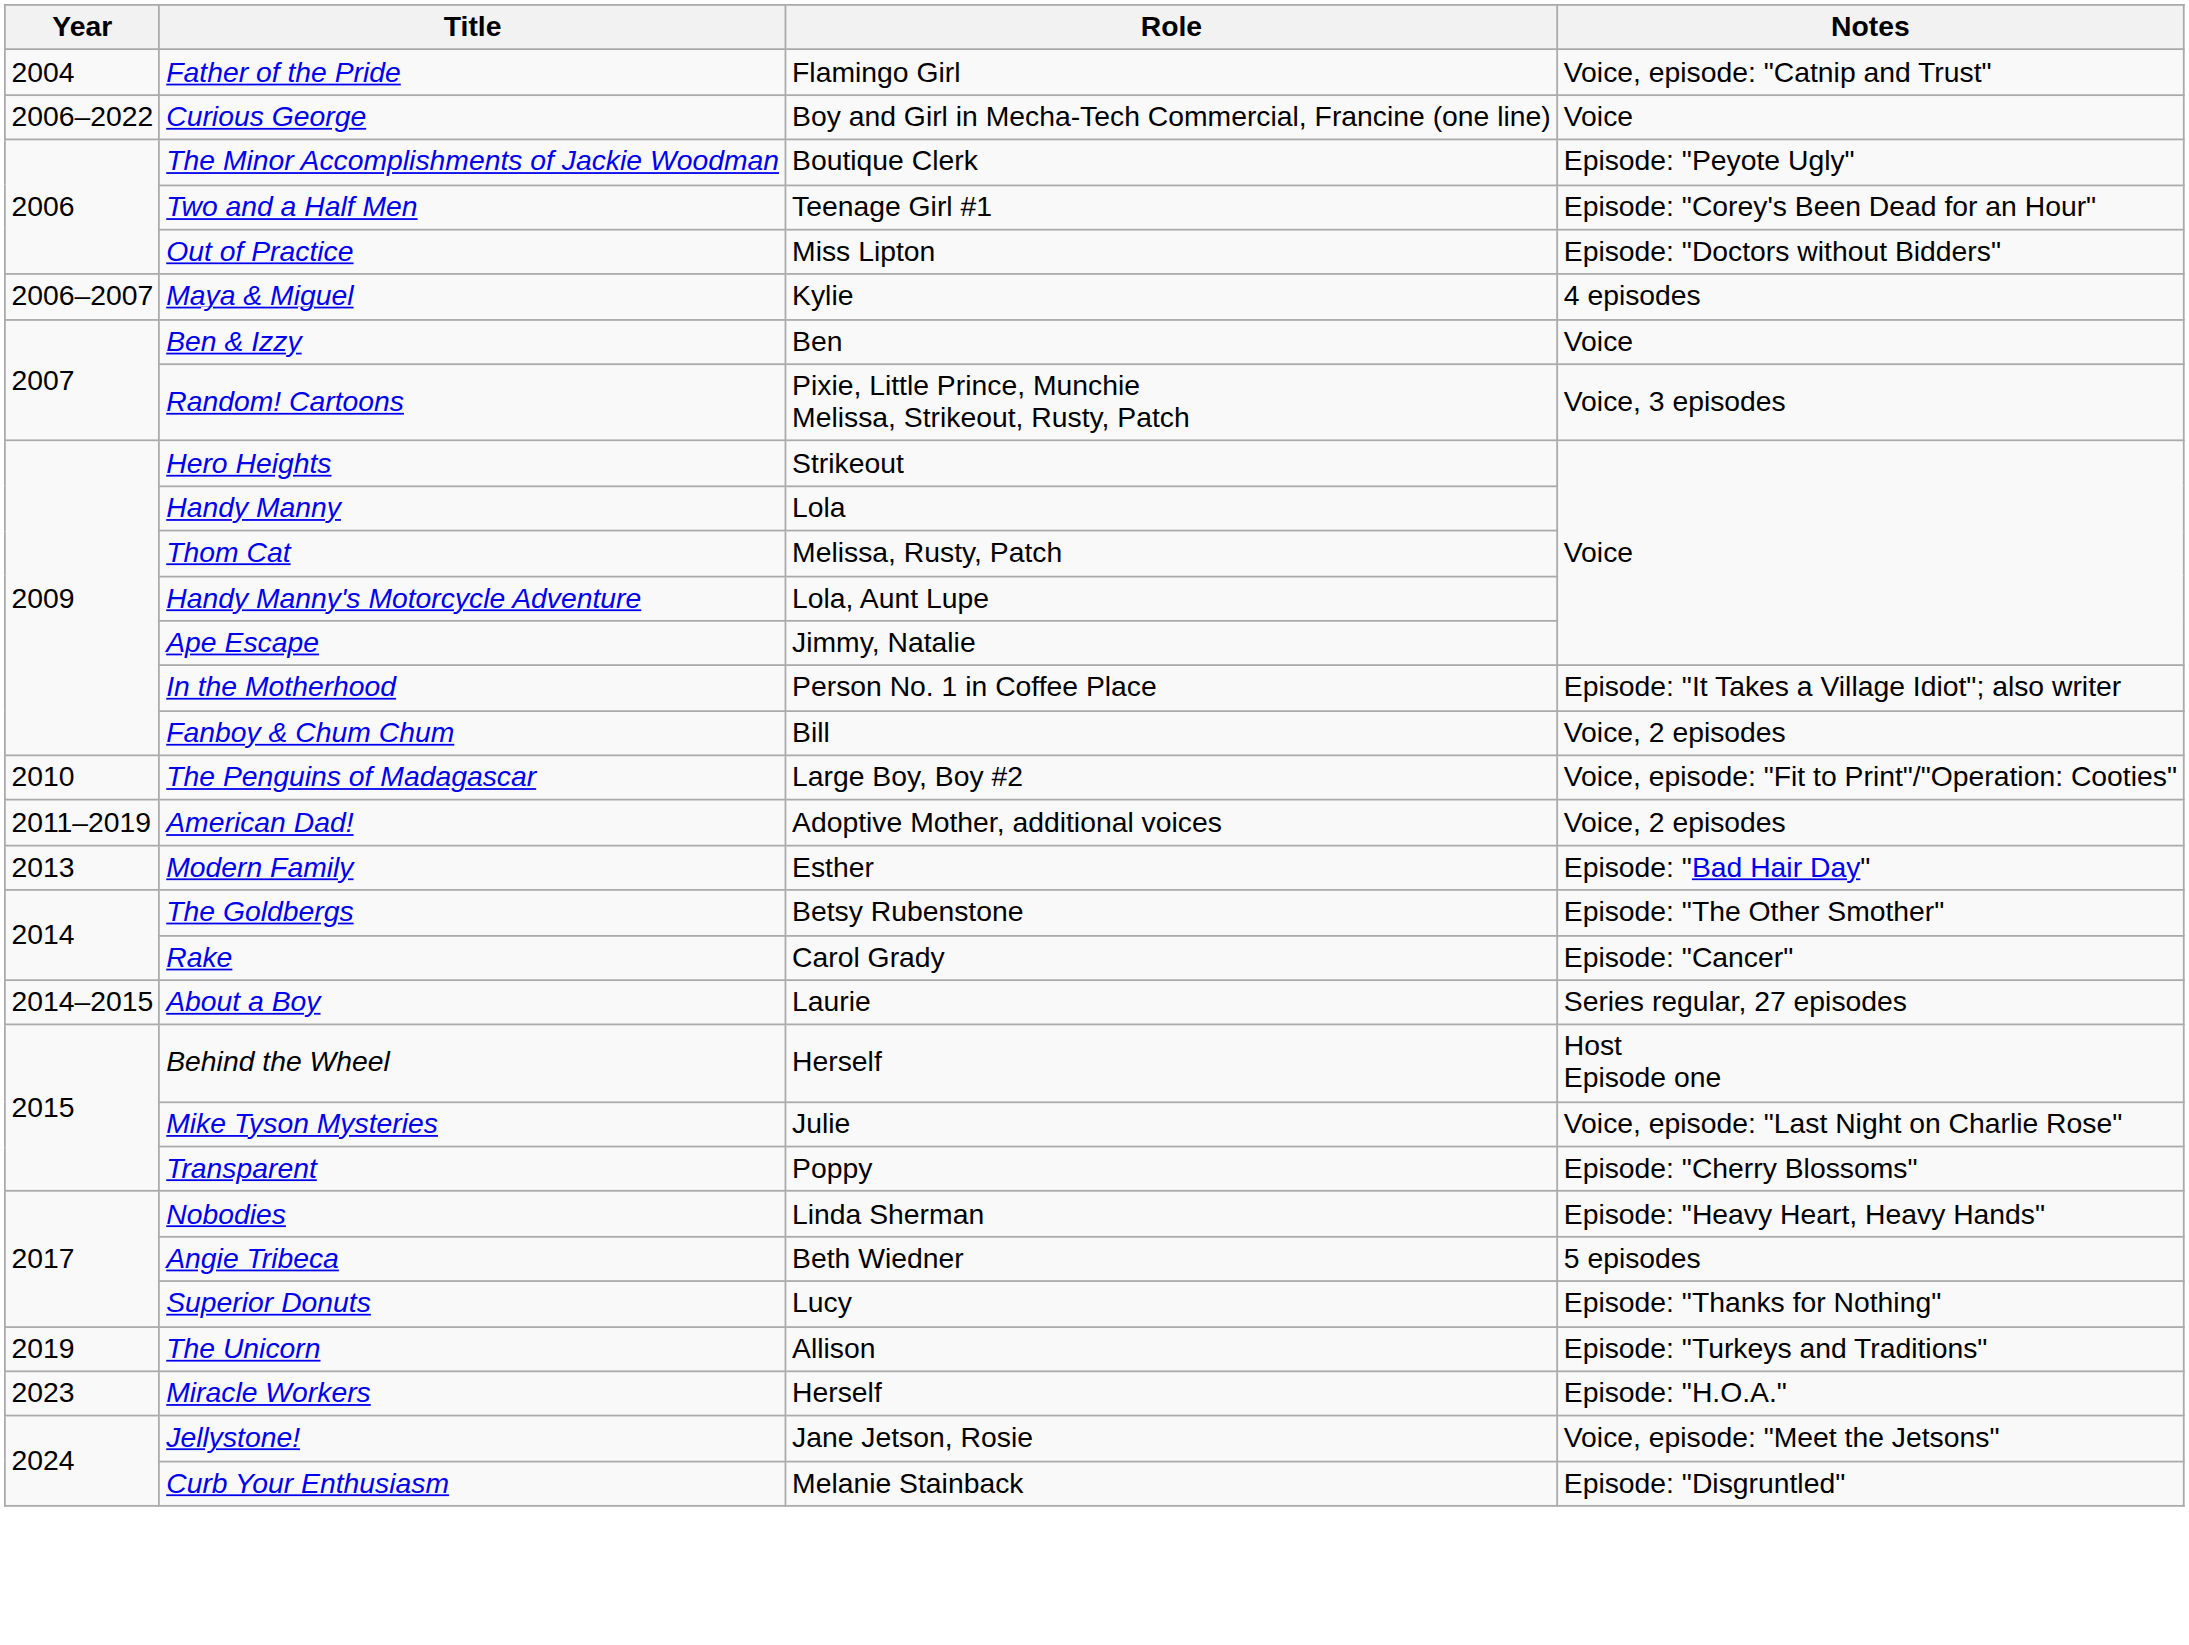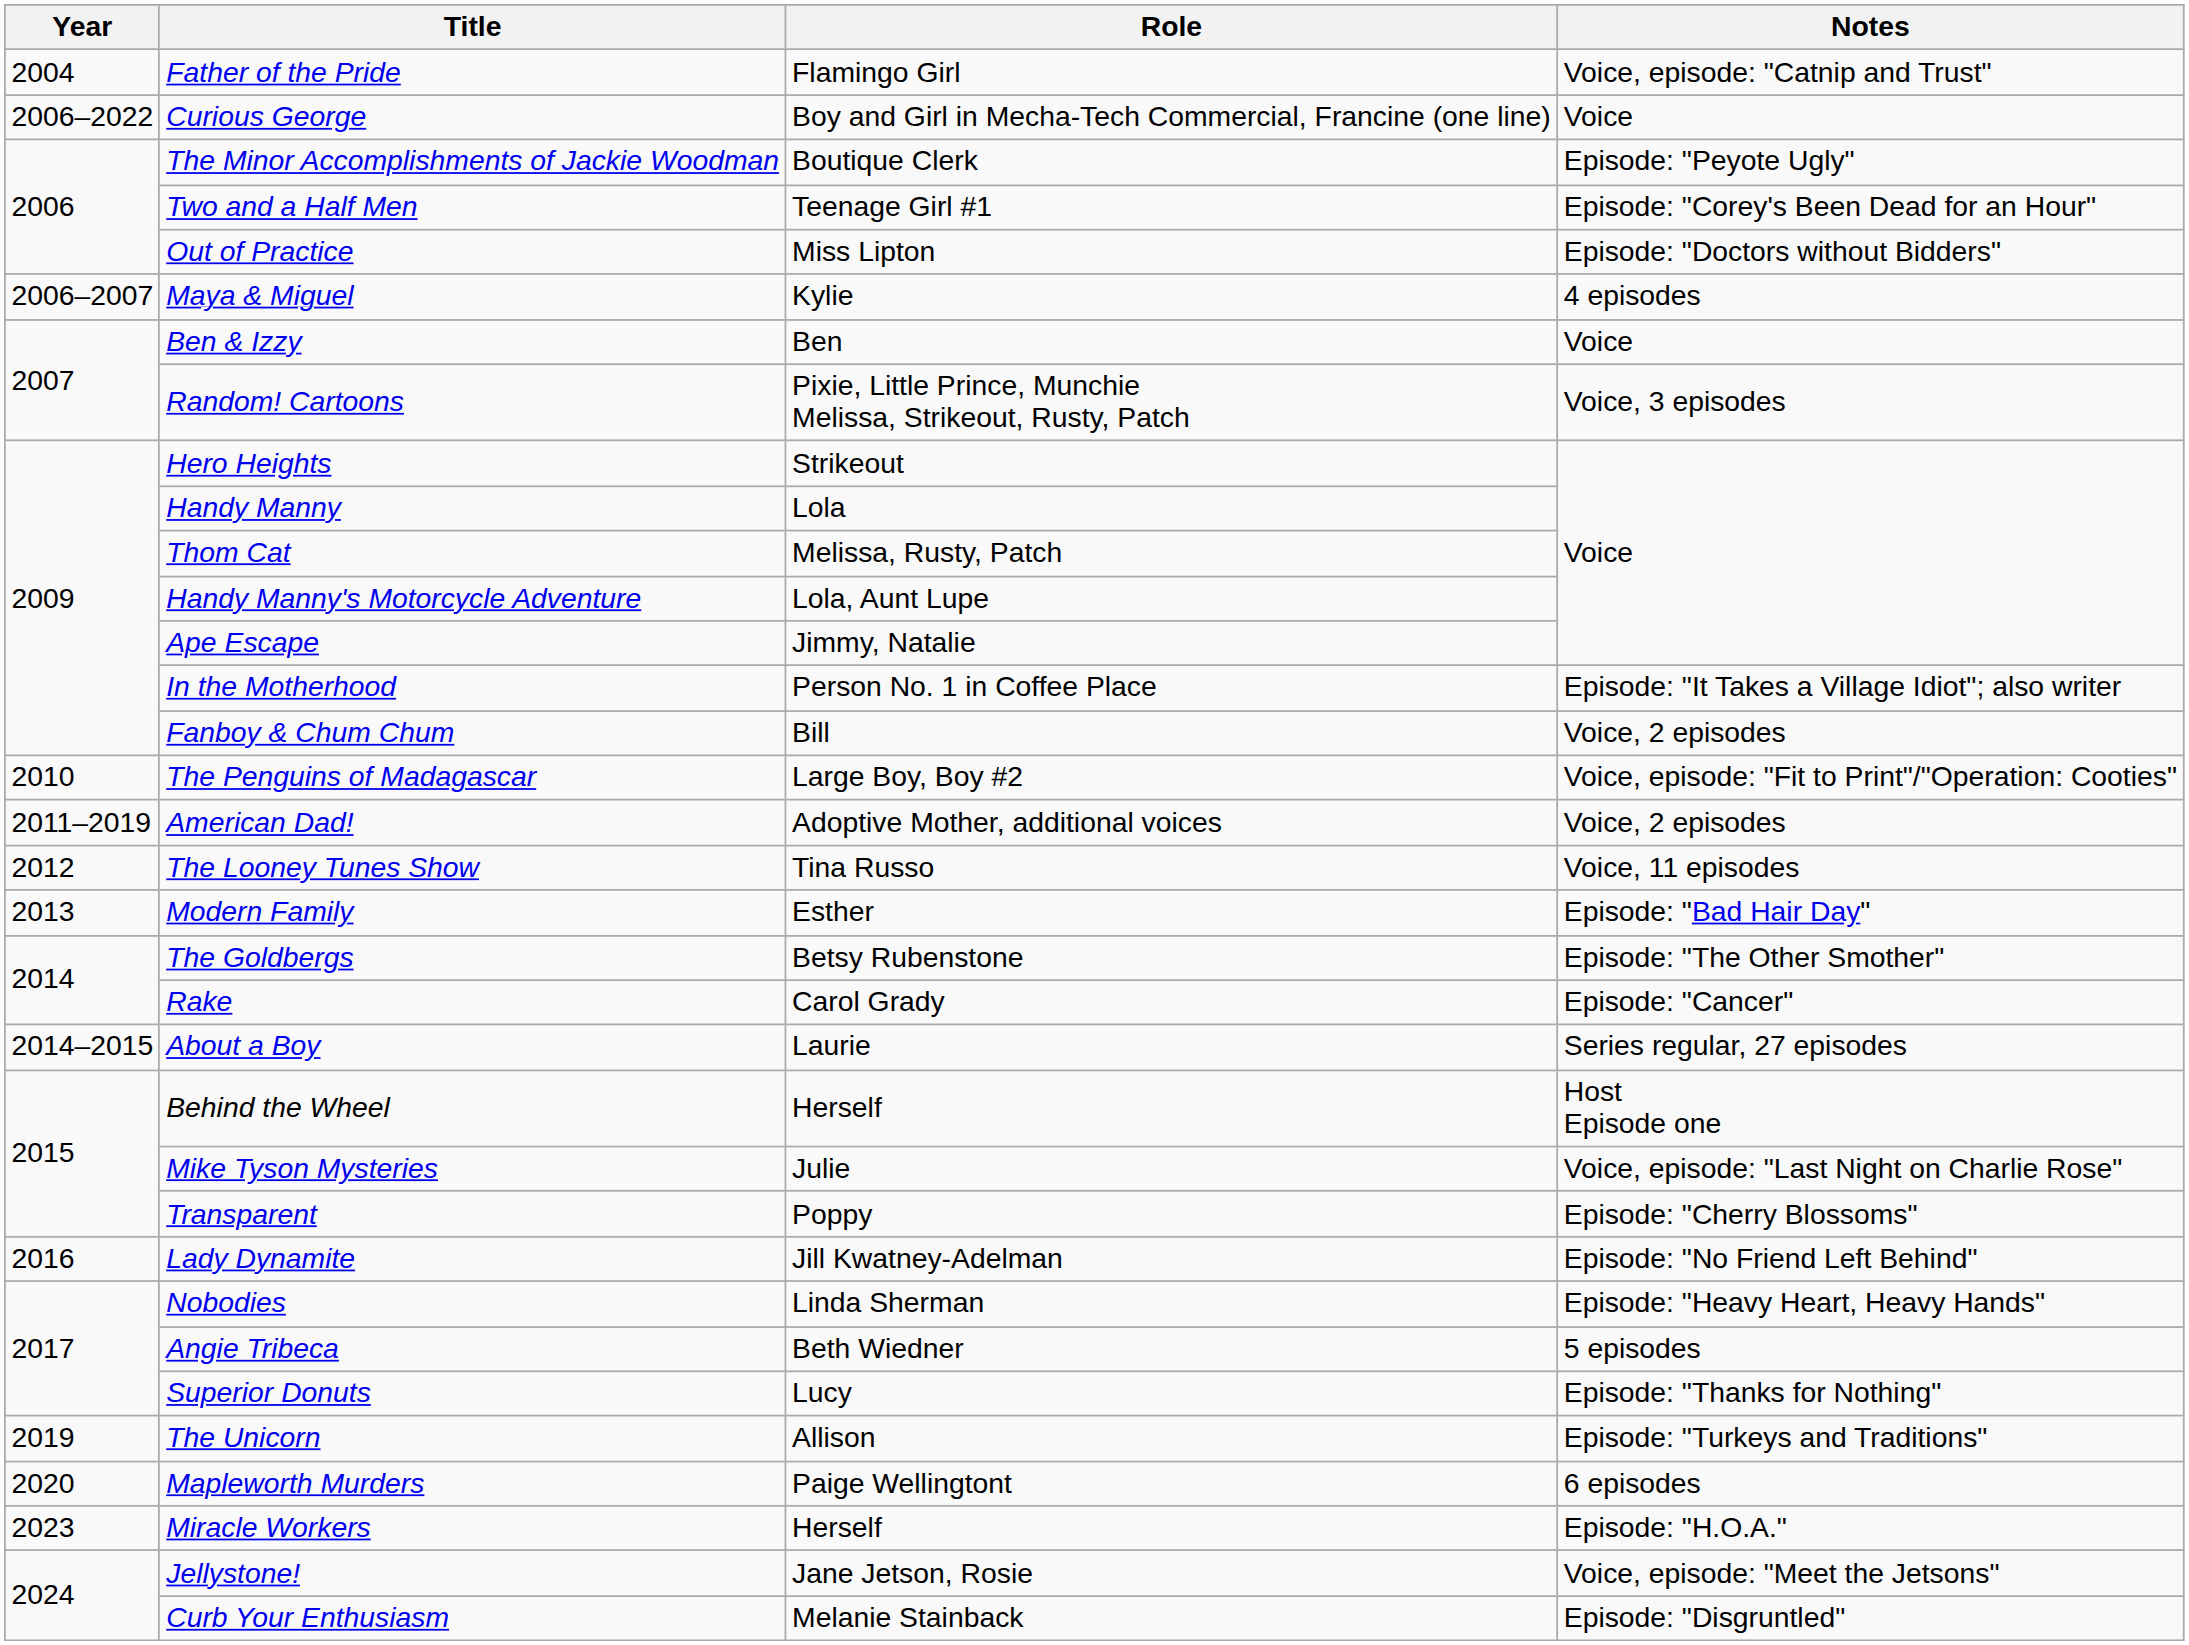 <table class="wikitable sortable">
 <tr>
 <th>Year</th>
 <th>Title</th>
 <th>Role</th>
 <th class="unsortable">Notes</th>
 </tr>
 <tr>
 <td>2004</td>
 <td><em><a href='#'>Father of the Pride</a></em></td>
 <td>Flamingo Girl</td>
 <td>Voice, episode: "Catnip and Trust"</td>
 </tr>
 <tr>
 <td>2006–2022</td>
 <td><em><a href='#'>Curious George</a></em></td>
 <td>Boy and Girl in Mecha-Tech Commercial, Francine (one line)</td>
 <td>Voice</td>
 </tr>
 <tr>
 <td rowspan="3">2006</td>
 <td><em><a href='#'>The Minor Accomplishments of Jackie Woodman</a></em></td>
 <td>Boutique Clerk</td>
 <td>Episode: "Peyote Ugly"</td>
 </tr>
 <tr>
 <td><em><a href='#'>Two and a Half Men</a></em></td>
 <td>Teenage Girl #1</td>
 <td>Episode: "Corey's Been Dead for an Hour"</td>
 </tr>
 <tr>
 <td><em><a href='#'>Out of Practice</a></em></td>
 <td>Miss Lipton</td>
 <td>Episode: "Doctors without Bidders"</td>
 </tr>
 <tr>
 <td>2006–2007</td>
 <td><em><a href='#'>Maya & Miguel</a></em></td>
 <td>Kylie</td>
 <td>4 episodes</td>
 </tr>
 <tr>
 <td rowspan="2">2007</td>
 <td><em><a href='#'>Ben & Izzy</a></em></td>
 <td>Ben</td>
 <td>Voice</td>
 </tr>
 <tr>
 <td><em><a href='#'>Random! Cartoons</a></em></td>
 <td>Pixie, Little Prince, Munchie<br>Melissa, Strikeout, Rusty, Patch</td>
 <td>Voice, 3 episodes</td>
 </tr>
 <tr>
 <td rowspan="7">2009</td>
 <td><em><a href='#'>Hero Heights</a></em></td>
 <td>Strikeout</td>
 <td rowspan="5">Voice</td>
 </tr>
 <tr>
 <td><em><a href='#'>Handy Manny</a></em></td>
 <td>Lola</td>
 </tr>
 <tr>
 <td><em><a href='#'>Thom Cat</a></em></td>
 <td>Melissa, Rusty, Patch</td>
 </tr>
 <tr>
 <td><em><a href='#'>Handy Manny's Motorcycle Adventure</a></em></td>
 <td>Lola, Aunt Lupe</td>
 </tr>
 <tr>
 <td><em><a href='#'>Ape Escape</a></em></td>
 <td>Jimmy, Natalie</td>
 </tr>
 <tr>
 <td><em><a href='#'>In the Motherhood</a></em></td>
 <td>Person No. 1 in Coffee Place</td>
 <td>Episode: "It Takes a Village Idiot"; also writer</td>
 </tr>
 <tr>
 <td><em><a href='#'>Fanboy & Chum Chum</a></em></td>
 <td>Bill</td>
 <td>Voice, 2 episodes</td>
 </tr>
 <tr>
 <td>2010</td>
 <td><em><a href='#'>The Penguins of Madagascar</a></em></td>
 <td>Large Boy, Boy #2</td>
 <td>Voice, episode: "Fit to Print"/"Operation: Cooties"</td>
 </tr>
 <tr>
 <td>2011–2019</td>
 <td><em><a href='#'>American Dad!</a></em></td>
 <td>Adoptive Mother, additional voices</td>
 <td>Voice, 2 episodes</td>
 </tr>
 <tr>
+<td>2012</td>
+<td><em><a href='#'>The Looney Tunes Show</a></em></td>
+<td>Tina Russo</td>
+<td>Voice, 11 episodes</td>
+</tr>
+<tr>
 <td>2013</td>
 <td><em><a href='#'>Modern Family</a></em></td>
 <td>Esther</td>
 <td>Episode: "<a href='#'>Bad Hair Day</a>"</td>
 </tr>
 <tr>
 <td rowspan="2">2014</td>
 <td><em><a href='#'>The Goldbergs</a></em></td>
 <td>Betsy Rubenstone</td>
 <td>Episode: "The Other Smother"</td>
 </tr>
 <tr>
 <td><em><a href='#'>Rake</a></em></td>
 <td>Carol Grady</td>
 <td>Episode: "Cancer"</td>
 </tr>
 <tr>
 <td>2014–2015</td>
 <td><em><a href='#'>About a Boy</a></em></td>
 <td>Laurie</td>
 <td>Series regular, 27 episodes</td>
 </tr>
 <tr>
 <td rowspan="3">2015</td>
 <td><em>Behind the Wheel</em></td>
 <td>Herself</td>
 <td>Host<br>Episode one</td>
 </tr>
 <tr>
 <td><em><a href='#'>Mike Tyson Mysteries</a></em></td>
 <td>Julie</td>
 <td>Voice, episode: "Last Night on Charlie Rose"</td>
 </tr>
 <tr>
 <td><em><a href='#'>Transparent</a></em></td>
 <td>Poppy</td>
 <td>Episode: "Cherry Blossoms"</td>
 </tr>
 <tr>
+<td>2016</td>
+<td><em><a href='#'>Lady Dynamite</a></em></td>
+<td>Jill Kwatney-Adelman</td>
+<td>Episode: "No Friend Left Behind"</td>
+</tr>
+<tr>
 <td rowspan="3">2017</td>
 <td><em><a href='#'>Nobodies</a></em></td>
 <td>Linda Sherman</td>
 <td>Episode: "Heavy Heart, Heavy Hands"</td>
 </tr>
 <tr>
 <td><em><a href='#'>Angie Tribeca</a></em></td>
 <td>Beth Wiedner</td>
 <td>5 episodes</td>
 </tr>
 <tr>
 <td><em><a href='#'>Superior Donuts</a></em></td>
 <td>Lucy</td>
 <td>Episode: "Thanks for Nothing"</td>
 </tr>
 <tr>
 <td>2019</td>
 <td><em><a href='#'>The Unicorn</a></em></td>
 <td>Allison</td>
 <td>Episode: "Turkeys and Traditions"</td>
 </tr>
 <tr>
+<td>2020</td>
+<td><em><a href='#'>Mapleworth Murders</a></em></td>
+<td>Paige Wellingtont</td>
+<td>6 episodes</td>
+</tr>
+<tr>
 <td>2023</td>
 <td><em><a href='#'>Miracle Workers</a></em></td>
 <td>Herself</td>
 <td>Episode: "H.O.A."</td>
 </tr>
 <tr>
 <td rowspan="2">2024</td>
 <td><em><a href='#'>Jellystone!</a></em></td>
 <td>Jane Jetson, Rosie</td>
 <td>Voice, episode: "Meet the Jetsons"</td>
 </tr>
 <tr>
 <td><em><a href='#'>Curb Your Enthusiasm</a></em></td>
 <td>Melanie Stainback</td>
 <td>Episode: "Disgruntled"</td>
 </tr>
 </table>
